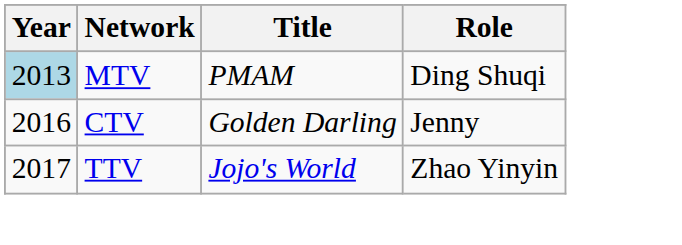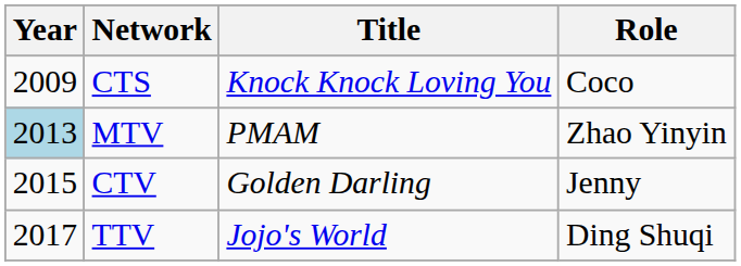 <table class="wikitable">
 <tr>
 <th>Year</th>
 <th>Network</th>
 <th>Title</th>
 <th>Role</th>
 </tr>
 <tr>
+<td>2009</td>
+<td><a href='#'>CTS</a></td>
+<td><em><a href='#'>Knock Knock Loving You</a></em></td>
+<td>Coco</td>
+</tr>
+<tr>
 <td style="background: lightblue;">2013</td>
 <td><a href='#'>MTV</a></td>
 <td><em>PMAM</em></td>
-<td>Ding Shuqi</td>
+<td>Zhao Yinyin</td>
 </tr>
 <tr>
-<td>2016</td>
+<td>2015</td>
 <td><a href='#'>CTV</a></td>
 <td><em>Golden Darling</em></td>
 <td>Jenny</td>
 </tr>
 <tr>
 <td>2017</td>
 <td><a href='#'>TTV</a></td>
 <td><em><a href='#'>Jojo's World</a></em></td>
-<td>Zhao Yinyin</td>
+<td>Ding Shuqi</td>
 </tr>
 </table>
